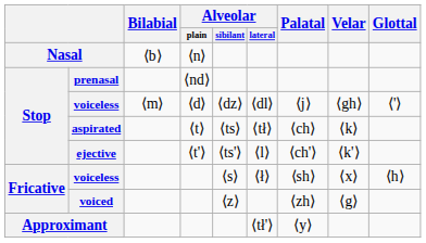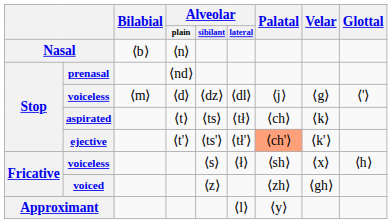 <table class="wikitable" style="text-align: center;">
 <tr>
 <th rowspan="2" colspan="2"></th>
 <th rowspan="2"><a href='#'>Bilabial</a></th>
 <th colspan="3"><a href='#'>Alveolar</a></th>
 <th rowspan="2"><a href='#'>Palatal</a></th>
 <th rowspan="2"><a href='#'>Velar</a></th>
 <th rowspan="2"><a href='#'>Glottal</a></th>
 </tr>
 <tr style="font-size: x-small;">
 <th>plain</th>
 <th><a href='#'>sibilant</a></th>
 <th><a href='#'>lateral</a></th>
 </tr>
 <tr>
 <th colspan="2"><a href='#'>Nasal</a></th>
 <td> ⟨b⟩</td>
 <td> ⟨n⟩</td>
 <td></td>
 <td></td>
 <td></td>
 <td></td>
 <td></td>
 </tr>
 <tr>
 <th rowspan="4"><a href='#'>Stop</a></th>
 <th><small><a href='#'>prenasal</a></small></th>
 <td></td>
 <td> ⟨nd⟩</td>
 <td></td>
 <td></td>
 <td></td>
 <td></td>
 <td></td>
 </tr>
 <tr>
 <th><small><a href='#'>voiceless</a></small></th>
 <td> ⟨m⟩</td>
 <td> ⟨d⟩</td>
 <td> ⟨dz⟩</td>
 <td> ⟨dl⟩</td>
 <td> ⟨j⟩</td>
-<td> ⟨gh⟩</td>
+<td> ⟨g⟩</td>
 <td> ⟨'⟩</td>
 </tr>
 <tr>
 <th><small><a href='#'>aspirated</a></small></th>
 <td></td>
 <td> ⟨t⟩</td>
 <td> ⟨ts⟩</td>
 <td> ⟨tł⟩</td>
 <td> ⟨ch⟩</td>
 <td> ⟨k⟩</td>
 <td></td>
 </tr>
 <tr>
 <th><small><a href='#'>ejective</a></small></th>
 <td></td>
 <td> ⟨t'⟩</td>
 <td> ⟨ts'⟩</td>
-<td> ⟨l⟩</td>
-<td> ⟨ch'⟩</td>
+<td> ⟨tł'⟩</td>
+<td style="background: lightsalmon;"> ⟨ch'⟩</td>
 <td> ⟨k'⟩</td>
 <td></td>
 </tr>
 <tr>
 <th rowspan="2"><a href='#'>Fricative</a></th>
 <th><small><a href='#'>voiceless</a></small></th>
 <td></td>
 <td></td>
 <td> ⟨s⟩</td>
 <td> ⟨ł⟩</td>
 <td> ⟨sh⟩</td>
 <td> ⟨x⟩</td>
 <td> ⟨h⟩</td>
 </tr>
 <tr>
 <th><small><a href='#'>voiced</a></small></th>
 <td></td>
 <td></td>
 <td> ⟨z⟩</td>
 <td></td>
 <td> ⟨zh⟩</td>
-<td> ⟨g⟩</td>
+<td> ⟨gh⟩</td>
 <td></td>
 </tr>
 <tr>
 <th colspan="2"><a href='#'>Approximant</a></th>
 <td></td>
 <td></td>
 <td></td>
-<td> ⟨tł'⟩</td>
+<td> ⟨l⟩</td>
 <td> ⟨y⟩</td>
 <td></td>
 <td></td>
 </tr>
 </table>
